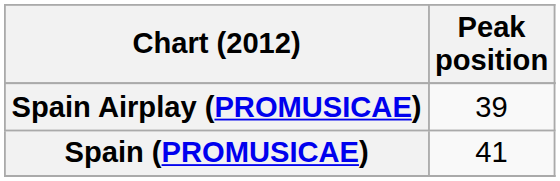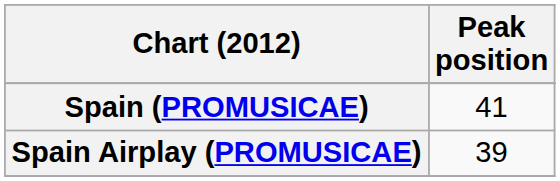 <table class="wikitable sortable plainrowheaders">
 <tr>
 <th>Chart (2012)</th>
 <th>Peak<br>position</th>
 </tr>
 <tr>
 </tr>
 <tr>
+<th scope="row">Spain (<a href='#'>PROMUSICAE</a>)</th>
+<td style="text-align:center;">41</td>
+</tr>
+<tr>
 <th scope="row">Spain Airplay (<a href='#'>PROMUSICAE</a>)</th>
 <td style="text-align:center;">39</td>
 </tr>
 <tr>
-<th scope="row">Spain (<a href='#'>PROMUSICAE</a>)</th>
-<td style="text-align:center;">41</td>
-</tr>
-<tr>
 </tr>
 </table>
